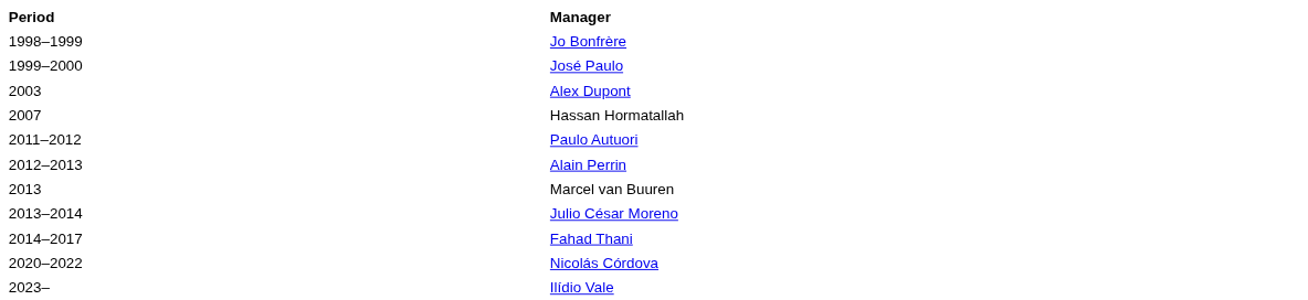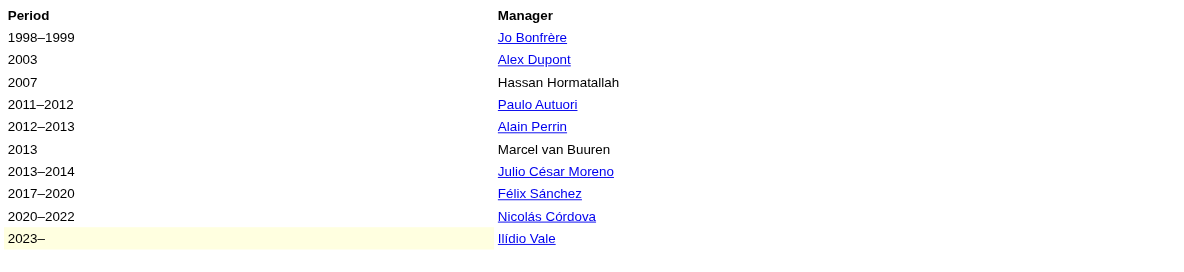 <table cellpadding="4" border=0 cellspacing="0" style="border: 0px #aaa solid; border-collapse: collapse; font-size: 90%;" width=100%width=100%>
 <tr align=left bgcolor=#FFFFFF style="color:black; border: 0px #aaa solid;">
 <th width="105">Period</th>
 <th width="150">Manager</th>
 </tr>
 <tr align=center>
 </tr>
 <tr>
 <td>1998–1999</td>
 <td> <a href='#'>Jo Bonfrère</a></td>
-</tr>
-<tr>
-<td>1999–2000</td>
-<td> <a href='#'>José Paulo</a></td>
 </tr>
 <tr>
 <td>2003</td>
 <td> <a href='#'>Alex Dupont</a></td>
 </tr>
 <tr>
 <td>2007</td>
 <td> Hassan Hormatallah</td>
 </tr>
 <tr>
 <td>2011–2012</td>
 <td> <a href='#'>Paulo Autuori</a></td>
 </tr>
 <tr>
 <td>2012–2013</td>
 <td> <a href='#'>Alain Perrin</a></td>
 </tr>
 <tr>
 <td>2013</td>
 <td> Marcel van Buuren</td>
 </tr>
 <tr>
 <td>2013–2014</td>
 <td> <a href='#'>Julio César Moreno</a></td>
 </tr>
 <tr>
-<td>2014–2017</td>
-<td> <a href='#'>Fahad Thani</a></td>
+<td>2017–2020</td>
+<td> <a href='#'>Félix Sánchez</a></td>
 </tr>
 <tr>
 <td>2020–2022</td>
 <td> <a href='#'>Nicolás Córdova</a></td>
 </tr>
 <tr>
-<td>2023–</td>
+<td style="background: lightyellow;">2023–</td>
 <td> <a href='#'>Ilídio Vale</a></td>
 </tr>
 </table>
